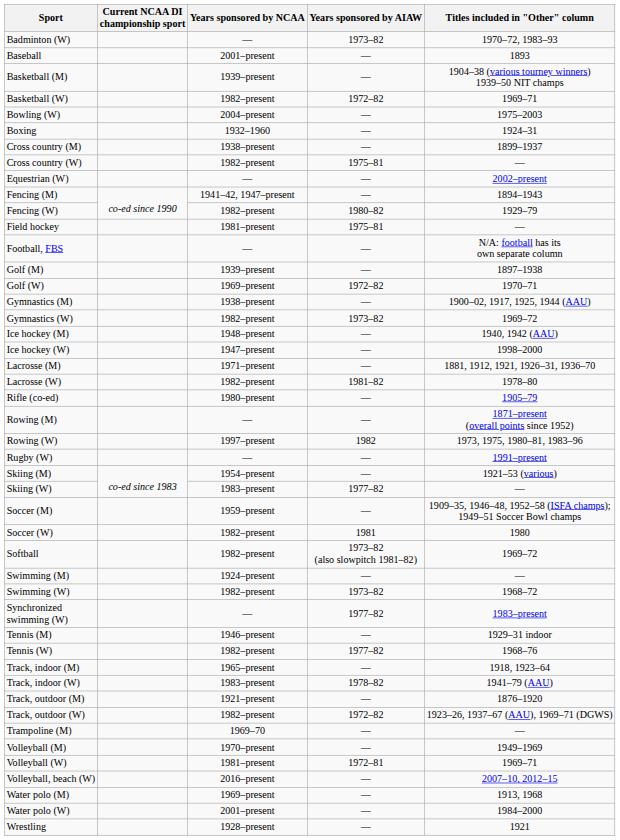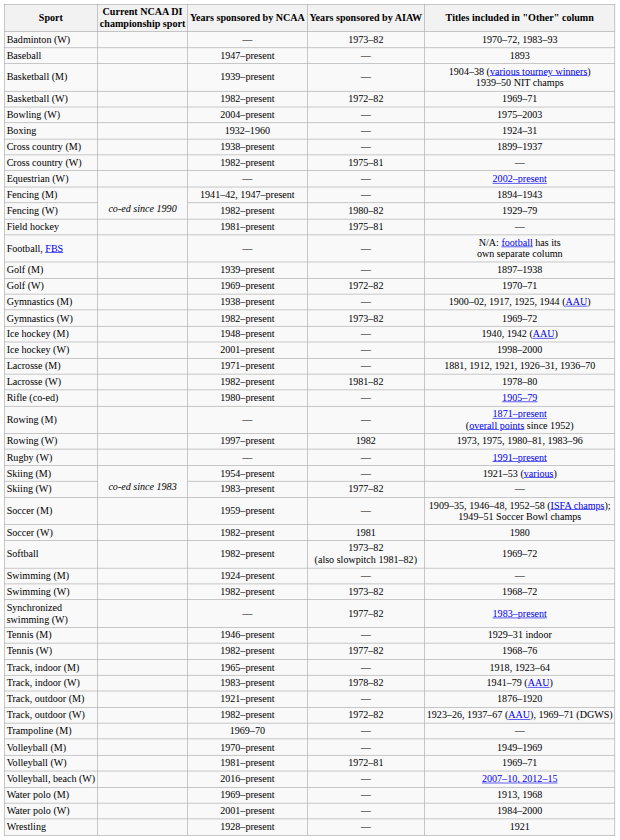 <table class="wikitable">
 <tr>
 <th>Sport</th>
 <th>Current NCAA DI<br>championship sport</th>
 <th>Years sponsored by NCAA</th>
 <th>Years sponsored by AIAW</th>
 <th>Titles included in "Other" column</th>
 </tr>
 <tr>
 <td>Badminton (W)</td>
 <td align="center"></td>
 <td align="center">—</td>
 <td align="center">1973–82</td>
 <td align="center">1970–72, 1983–93</td>
 </tr>
 <tr>
 <td>Baseball</td>
 <td align="center"></td>
-<td align="center">2001–present</td>
+<td align="center">1947–present</td>
 <td align="center">—</td>
 <td align="center">1893</td>
 </tr>
 <tr>
 <td>Basketball (M)</td>
 <td align="center"></td>
 <td align="center">1939–present</td>
 <td align="center">—</td>
 <td align="center">1904–38 (<a href='#'>various tourney winners</a>)<br>1939–50 NIT champs</td>
 </tr>
 <tr>
 <td>Basketball (W)</td>
 <td align="center"></td>
 <td align="center">1982–present</td>
 <td align="center">1972–82</td>
 <td align="center">1969–71</td>
 </tr>
 <tr>
 <td>Bowling (W)</td>
 <td align="center"></td>
 <td align="center">2004–present</td>
 <td align="center">—</td>
 <td align="center">1975–2003</td>
 </tr>
 <tr>
 <td>Boxing</td>
 <td align="center"></td>
 <td align="center">1932–1960 </td>
 <td align="center">—</td>
 <td align="center">1924–31</td>
 </tr>
 <tr>
 <td>Cross country (M)</td>
 <td align="center"></td>
 <td align="center">1938–present</td>
 <td align="center">—</td>
 <td align="center">1899–1937</td>
 </tr>
 <tr>
 <td>Cross country (W)</td>
 <td align="center"></td>
 <td align="center">1982–present</td>
 <td align="center">1975–81</td>
 <td align="center">—</td>
 </tr>
 <tr>
 <td>Equestrian (W)</td>
 <td align="center"></td>
 <td align="center">—</td>
 <td align="center">—</td>
 <td align="center"><a href='#'>2002–present</a></td>
 </tr>
 <tr>
 <td>Fencing (M)</td>
 <td align="center" rowspan="2"><br><em>co-ed since 1990</em></td>
 <td align="center">1941–42, 1947–present</td>
 <td align="center">—</td>
 <td align="center">1894–1943</td>
 </tr>
 <tr>
 <td>Fencing (W)</td>
 <td align="center">1982–present</td>
 <td align="center">1980–82</td>
 <td align="center">1929–79</td>
 </tr>
 <tr>
 <td>Field hockey</td>
 <td align="center"></td>
 <td align="center">1981–present</td>
 <td align="center">1975–81</td>
 <td align="center">—</td>
 </tr>
 <tr>
 <td>Football, <a href='#'>FBS</a></td>
 <td align="center"></td>
 <td align="center">—</td>
 <td align="center">—</td>
 <td align="center">N/A: <a href='#'>football</a> has its<br>own separate column</td>
 </tr>
 <tr>
 <td>Golf (M)</td>
 <td align="center"></td>
 <td align="center">1939–present</td>
 <td align="center">—</td>
 <td align="center">1897–1938</td>
 </tr>
 <tr>
 <td>Golf (W)</td>
 <td align="center"></td>
 <td align="center">1969–present</td>
 <td align="center">1972–82</td>
 <td align="center">1970–71</td>
 </tr>
 <tr>
 <td>Gymnastics (M)</td>
 <td align="center"></td>
 <td align="center">1938–present</td>
 <td align="center">—</td>
 <td align="center">1900–02, 1917, 1925, 1944 (<a href='#'>AAU</a>)</td>
 </tr>
 <tr>
 <td>Gymnastics (W)</td>
 <td align="center"></td>
 <td align="center">1982–present</td>
 <td align="center">1973–82</td>
 <td align="center">1969–72</td>
 </tr>
 <tr>
 <td>Ice hockey (M)</td>
 <td align="center"></td>
 <td align="center">1948–present</td>
 <td align="center">—</td>
 <td align="center">1940, 1942 (<a href='#'>AAU</a>)</td>
 </tr>
 <tr>
 <td>Ice hockey (W)</td>
 <td align="center"></td>
-<td align="center">1947–present</td>
+<td align="center">2001–present</td>
 <td align="center">—</td>
 <td align="center">1998–2000</td>
 </tr>
 <tr>
 <td>Lacrosse (M)</td>
 <td align="center"></td>
 <td align="center">1971–present</td>
 <td align="center">—</td>
 <td align="center">1881, 1912, 1921, 1926–31, 1936–70</td>
 </tr>
 <tr>
 <td>Lacrosse (W)</td>
 <td align="center"></td>
 <td align="center">1982–present</td>
 <td align="center">1981–82</td>
 <td align="center">1978–80</td>
 </tr>
 <tr>
 <td>Rifle (co-ed)</td>
 <td align="center"></td>
 <td align="center">1980–present</td>
 <td align="center">—</td>
 <td align="center"><a href='#'>1905–79</a></td>
 </tr>
 <tr>
 <td>Rowing (M)</td>
 <td align="center"></td>
 <td align="center">—</td>
 <td align="center">—</td>
 <td align="center"><a href='#'>1871–present</a><br>(<a href='#'>overall points</a> since 1952)</td>
 </tr>
 <tr>
 <td>Rowing (W)</td>
 <td align="center"></td>
 <td align="center">1997–present</td>
 <td align="center">1982</td>
 <td align="center">1973, 1975, 1980–81, 1983–96</td>
 </tr>
 <tr>
 <td>Rugby (W)</td>
 <td align="center"></td>
 <td align="center">—</td>
 <td align="center">—</td>
 <td align="center"><a href='#'>1991–present</a></td>
 </tr>
 <tr>
 <td>Skiing (M)</td>
 <td align="center" rowspan="2"><br><em>co-ed since 1983</em></td>
 <td align="center">1954–present</td>
 <td align="center">—</td>
 <td align="center">1921–53 (<a href='#'>various</a>)</td>
 </tr>
 <tr>
 <td>Skiing (W)</td>
 <td align="center">1983–present</td>
 <td align="center">1977–82</td>
 <td align="center">—</td>
 </tr>
 <tr>
 <td>Soccer (M)</td>
 <td align="center"></td>
 <td align="center">1959–present</td>
 <td align="center">—</td>
 <td align="center">1909–35, 1946–48, 1952–58 (<a href='#'>ISFA champs</a>);<br>1949–51 Soccer Bowl champs</td>
 </tr>
 <tr>
 <td>Soccer (W)</td>
 <td align="center"></td>
 <td align="center">1982–present</td>
 <td align="center">1981</td>
 <td align="center">1980</td>
 </tr>
 <tr>
 <td>Softball</td>
 <td align="center"></td>
 <td align="center">1982–present</td>
 <td align="center">1973–82<br>(also slowpitch 1981–82)</td>
 <td align="center">1969–72</td>
 </tr>
 <tr>
 <td>Swimming (M)</td>
 <td align="center"></td>
 <td align="center">1924–present </td>
 <td align="center">—</td>
 <td align="center">—</td>
 </tr>
 <tr>
 <td>Swimming (W)</td>
 <td align="center"></td>
 <td align="center">1982–present</td>
 <td align="center">1973–82</td>
 <td align="center">1968–72</td>
 </tr>
 <tr>
 <td>Synchronized<br>swimming (W)</td>
 <td align="center"></td>
 <td align="center">—</td>
 <td align="center">1977–82</td>
 <td align="center"><a href='#'>1983–present</a></td>
 </tr>
 <tr>
 <td>Tennis (M)</td>
 <td align="center"></td>
 <td align="center">1946–present</td>
 <td align="center">—</td>
 <td align="center">1929–31 indoor</td>
 </tr>
 <tr>
 <td>Tennis (W)</td>
 <td align="center"></td>
 <td align="center">1982–present</td>
 <td align="center">1977–82</td>
 <td align="center">1968–76</td>
 </tr>
 <tr>
 <td>Track, indoor (M)</td>
 <td align="center"></td>
 <td align="center">1965–present</td>
 <td align="center">—</td>
 <td align="center">1918, 1923–64</td>
 </tr>
 <tr>
 <td>Track, indoor (W)</td>
 <td align="center"></td>
 <td align="center">1983–present</td>
 <td align="center">1978–82</td>
 <td align="center">1941–79 (<a href='#'>AAU</a>)</td>
 </tr>
 <tr>
 <td>Track, outdoor (M)</td>
 <td align="center"></td>
 <td align="center">1921–present</td>
 <td align="center">—</td>
 <td align="center">1876–1920</td>
 </tr>
 <tr>
 <td>Track, outdoor (W)</td>
 <td align="center"></td>
 <td align="center">1982–present</td>
 <td align="center">1972–82</td>
 <td align="center">1923–26, 1937–67 (<a href='#'>AAU</a>), 1969–71 (DGWS)</td>
 </tr>
 <tr>
 <td>Trampoline (M)</td>
 <td align="center"></td>
 <td align="center">1969–70</td>
 <td align="center">—</td>
 <td align="center">—</td>
 </tr>
 <tr>
 <td>Volleyball (M)</td>
 <td align="center"></td>
 <td align="center">1970–present</td>
 <td align="center">—</td>
 <td align="center">1949–1969</td>
 </tr>
 <tr>
 <td>Volleyball (W)</td>
 <td align="center"></td>
 <td align="center">1981–present</td>
 <td align="center">1972–81</td>
 <td align="center">1969–71</td>
 </tr>
 <tr>
 <td>Volleyball, beach (W)</td>
 <td align="center"></td>
 <td align="center">2016–present</td>
 <td align="center">—</td>
 <td align="center"><a href='#'>2007–10, 2012–15</a></td>
 </tr>
 <tr>
 <td>Water polo (M)</td>
 <td align="center"></td>
 <td align="center">1969–present</td>
 <td align="center">—</td>
 <td align="center">1913, 1968</td>
 </tr>
 <tr>
 <td>Water polo (W)</td>
 <td align="center"></td>
 <td align="center">2001–present</td>
 <td align="center">—</td>
 <td align="center">1984–2000</td>
 </tr>
 <tr>
 <td>Wrestling</td>
 <td align="center"></td>
 <td align="center">1928–present</td>
 <td align="center">—</td>
 <td align="center">1921</td>
 </tr>
 </table>
